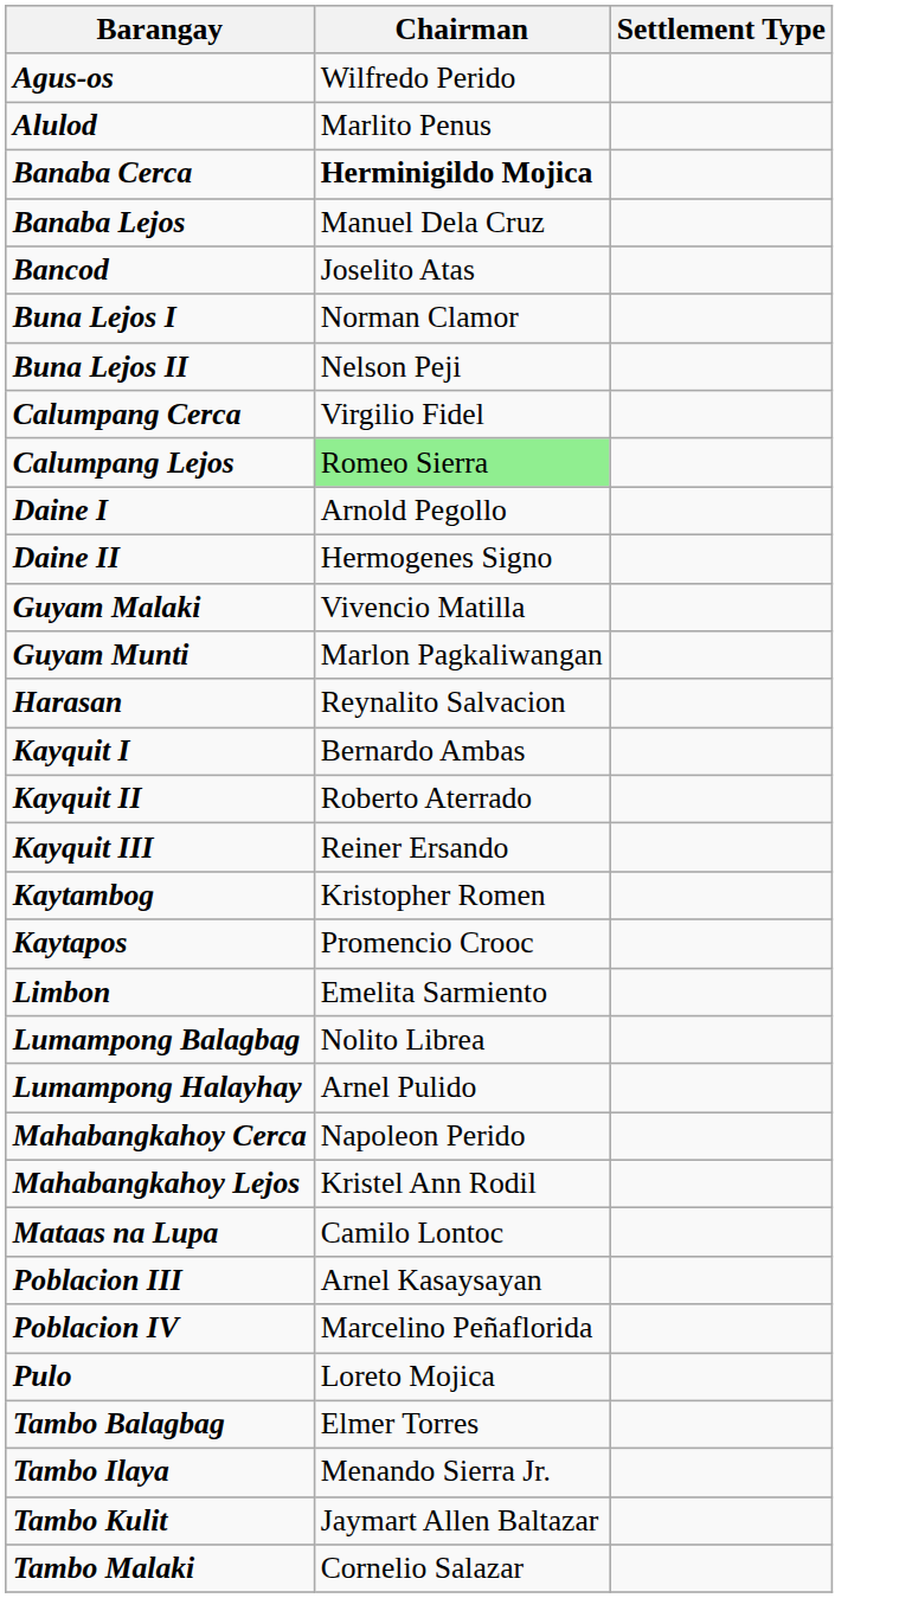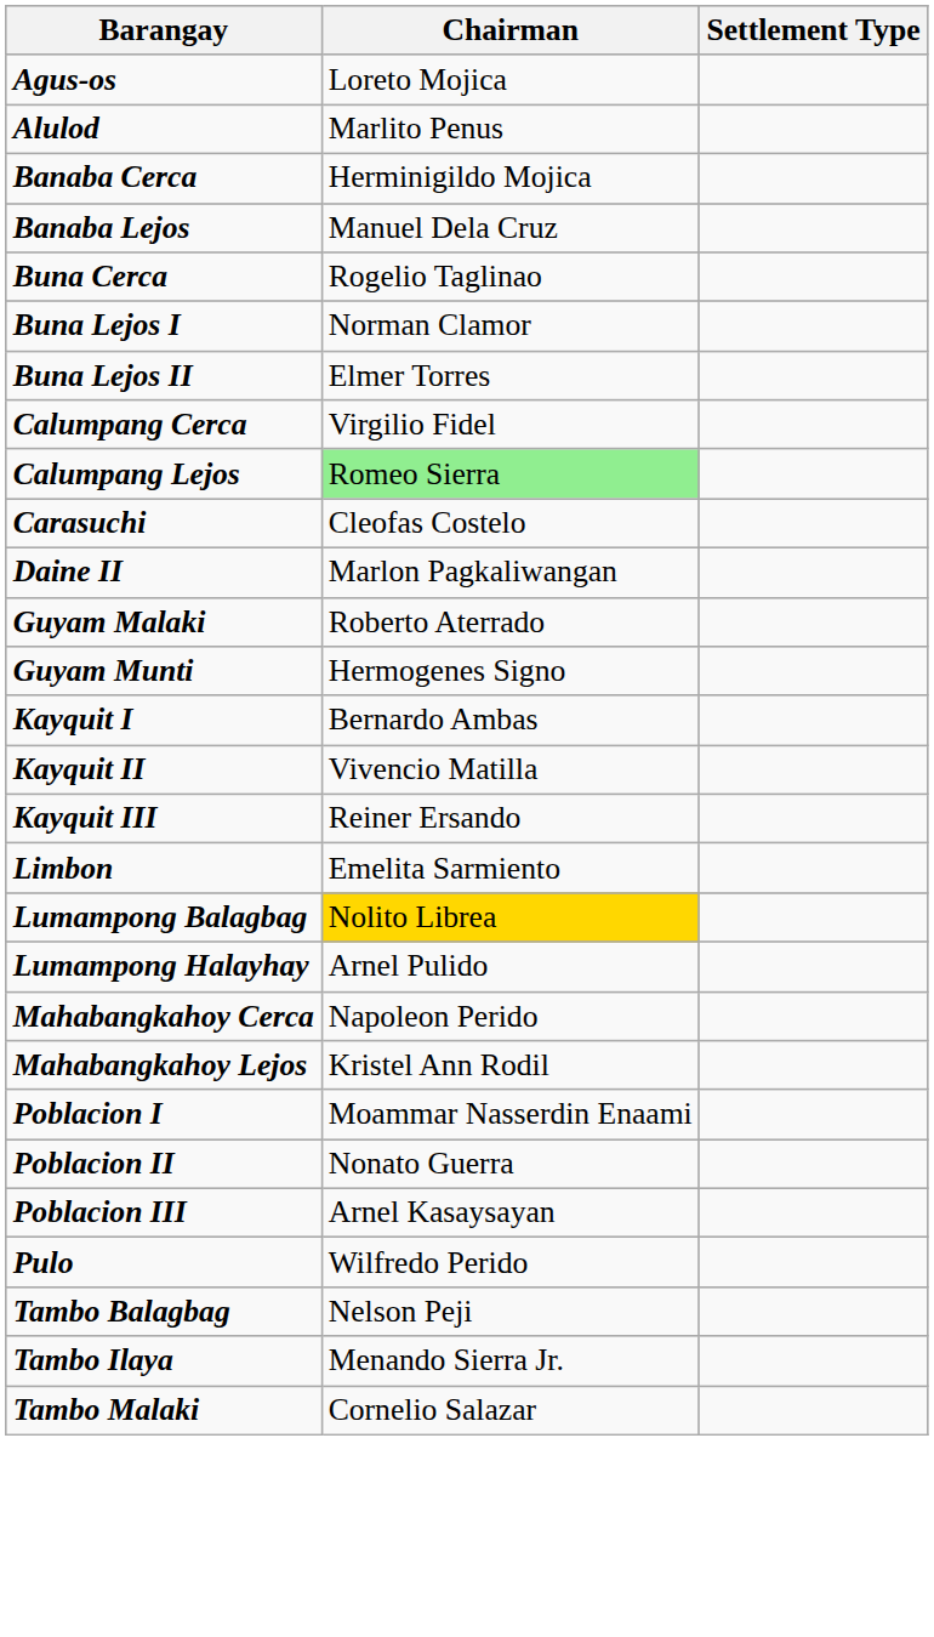 <table class="wikitable sortable mw-collapsible">
 <tr>
 <th>Barangay</th>
 <th>Chairman</th>
 <th>Settlement Type</th>
 </tr>
 <tr>
 <td><strong><em>Agus-os</em></strong></td>
-<td>Wilfredo Perido</td>
+<td>Loreto Mojica</td>
 <td></td>
 </tr>
 <tr>
 <td><strong><em>Alulod</em></strong></td>
 <td>Marlito Penus</td>
 <td></td>
 </tr>
 <tr>
 <td><strong><em>Banaba Cerca</em></strong></td>
-<td><strong>Herminigildo Mojica</strong></td>
+<td>Herminigildo Mojica</td>
 <td></td>
 </tr>
 <tr>
 <td><strong><em>Banaba Lejos</em></strong></td>
 <td>Manuel Dela Cruz</td>
 <td></td>
 </tr>
 <tr>
-<td><strong><em>Bancod</em></strong></td>
-<td>Joselito Atas</td>
+<td><strong><em>Buna Cerca</em></strong></td>
+<td>Rogelio Taglinao</td>
 <td></td>
 </tr>
 <tr>
 <td><strong><em>Buna Lejos I</em></strong></td>
 <td>Norman Clamor</td>
 <td></td>
 </tr>
 <tr>
 <td><strong><em>Buna Lejos II</em></strong></td>
-<td>Nelson Peji</td>
+<td>Elmer Torres</td>
 <td></td>
 </tr>
 <tr>
 <td><strong><em>Calumpang Cerca</em></strong></td>
 <td>Virgilio Fidel</td>
 <td></td>
 </tr>
 <tr>
 <td><strong><em>Calumpang Lejos</em></strong></td>
 <td style="background: lightgreen;">Romeo Sierra</td>
 <td></td>
 </tr>
 <tr>
-<td><strong><em>Daine I</em></strong></td>
-<td>Arnold Pegollo</td>
+<td><strong><em>Carasuchi</em></strong></td>
+<td>Cleofas Costelo</td>
 <td></td>
 </tr>
 <tr>
 <td><strong><em>Daine II</em></strong></td>
-<td>Hermogenes Signo</td>
+<td>Marlon Pagkaliwangan</td>
 <td></td>
 </tr>
 <tr>
 <td><strong><em>Guyam Malaki</em></strong></td>
-<td>Vivencio Matilla</td>
+<td>Roberto Aterrado</td>
 <td></td>
 </tr>
 <tr>
 <td><strong><em>Guyam Munti</em></strong></td>
-<td>Marlon Pagkaliwangan</td>
-<td></td>
-</tr>
-<tr>
-<td><strong><em>Harasan</em></strong></td>
-<td>Reynalito Salvacion</td>
+<td>Hermogenes Signo</td>
 <td></td>
 </tr>
 <tr>
 <td><strong><em>Kayquit I</em></strong></td>
 <td>Bernardo Ambas</td>
 <td></td>
 </tr>
 <tr>
 <td><strong><em>Kayquit II</em></strong></td>
-<td>Roberto Aterrado</td>
+<td>Vivencio Matilla</td>
 <td></td>
 </tr>
 <tr>
 <td><strong><em>Kayquit III</em></strong></td>
 <td>Reiner Ersando</td>
-<td></td>
-</tr>
-<tr>
-<td><strong><em>Kaytambog</em></strong></td>
-<td>Kristopher Romen</td>
-<td></td>
-</tr>
-<tr>
-<td><strong><em>Kaytapos</em></strong></td>
-<td>Promencio Crooc</td>
 <td></td>
 </tr>
 <tr>
 <td><strong><em>Limbon</em></strong></td>
 <td>Emelita Sarmiento</td>
 <td></td>
 </tr>
 <tr>
 <td><strong><em>Lumampong Balagbag</em></strong></td>
-<td>Nolito Librea</td>
+<td style="background: gold;">Nolito Librea</td>
 <td></td>
 </tr>
 <tr>
 <td><strong><em>Lumampong Halayhay</em></strong></td>
 <td>Arnel Pulido</td>
 <td></td>
 </tr>
 <tr>
 <td><strong><em>Mahabangkahoy Cerca</em></strong></td>
 <td>Napoleon Perido</td>
 <td></td>
 </tr>
 <tr>
 <td><strong><em>Mahabangkahoy Lejos</em></strong></td>
 <td>Kristel Ann Rodil</td>
 <td></td>
 </tr>
 <tr>
-<td><strong><em>Mataas na Lupa</em></strong></td>
-<td>Camilo Lontoc</td>
+<td><strong><em>Poblacion I</em></strong></td>
+<td>Moammar Nasserdin Enaami</td>
+<td></td>
+</tr>
+<tr>
+<td><strong><em>Poblacion II</em></strong></td>
+<td>Nonato Guerra</td>
 <td></td>
 </tr>
 <tr>
 <td><strong><em>Poblacion III</em></strong></td>
 <td>Arnel Kasaysayan</td>
 <td></td>
 </tr>
 <tr>
-<td><strong><em>Poblacion IV</em></strong></td>
-<td>Marcelino Peñaflorida</td>
-<td></td>
-</tr>
-<tr>
 <td><strong><em>Pulo</em></strong></td>
-<td>Loreto Mojica</td>
+<td>Wilfredo Perido</td>
 <td></td>
 </tr>
 <tr>
 <td><strong><em>Tambo Balagbag</em></strong></td>
-<td>Elmer Torres</td>
+<td>Nelson Peji</td>
 <td></td>
 </tr>
 <tr>
 <td><strong><em>Tambo Ilaya</em></strong></td>
 <td>Menando Sierra Jr.</td>
 <td></td>
 </tr>
 <tr>
-<td><strong><em>Tambo Kulit</em></strong></td>
-<td>Jaymart Allen Baltazar</td>
-<td></td>
-</tr>
-<tr>
 <td><strong><em>Tambo Malaki</em></strong></td>
 <td>Cornelio Salazar</td>
 <td></td>
 </tr>
 </table>
